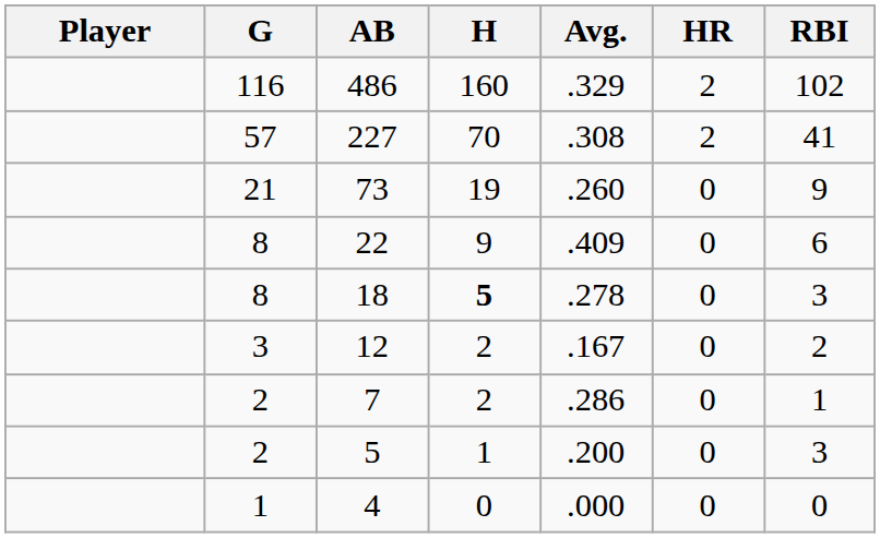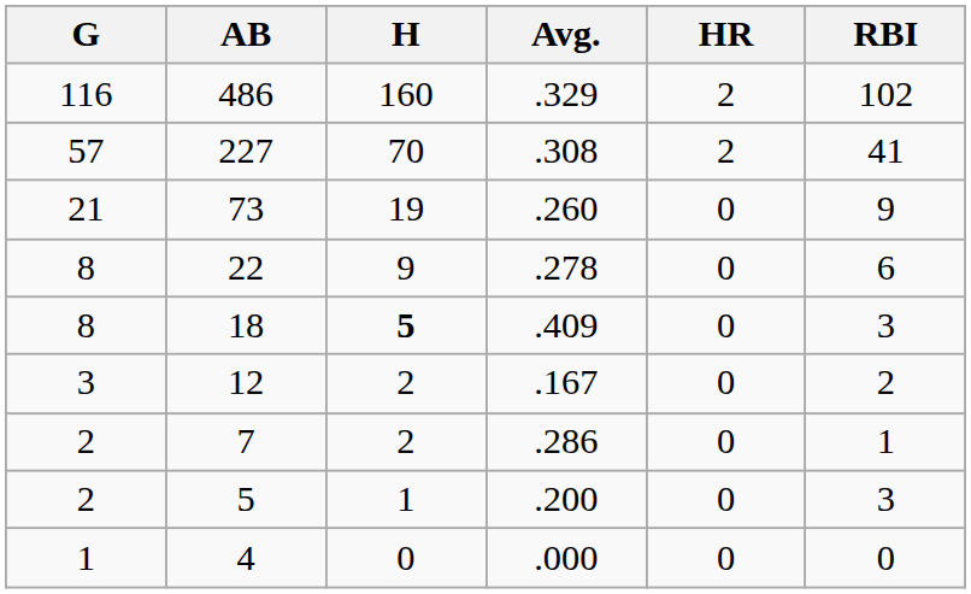 <table class="wikitable sortable">
 <tr>
-<th bgcolor="#DDDDFF" width="16%">Player</th>
 <th bgcolor="#DDDDFF" width="9%">G</th>
 <th bgcolor="#DDDDFF" width="9%">AB</th>
 <th bgcolor="#DDDDFF" width="9%">H</th>
 <th bgcolor="#DDDDFF" width="9%">Avg.</th>
 <th bgcolor="#DDDDFF" width="9%">HR</th>
 <th bgcolor="#DDDDFF" width="9%">RBI</th>
 </tr>
 <tr align="center">
-<td></td>
 <td>116</td>
 <td>486</td>
 <td>160</td>
 <td>.329</td>
 <td>2</td>
 <td>102</td>
 </tr>
 <tr align="center">
-<td></td>
 <td>57</td>
 <td>227</td>
 <td>70</td>
 <td>.308</td>
 <td>2</td>
 <td>41</td>
 </tr>
 <tr align="center">
-<td></td>
 <td>21</td>
 <td>73</td>
 <td>19</td>
 <td>.260</td>
 <td>0</td>
 <td>9</td>
 </tr>
 <tr align="center">
-<td></td>
 <td>8</td>
 <td>22</td>
 <td>9</td>
-<td>.409</td>
+<td>.278</td>
 <td>0</td>
 <td>6</td>
 </tr>
 <tr align="center">
-<td></td>
 <td>8</td>
 <td>18</td>
 <td><strong>5</strong></td>
-<td>.278</td>
+<td>.409</td>
 <td>0</td>
 <td>3</td>
 </tr>
 <tr align="center">
-<td></td>
 <td>3</td>
 <td>12</td>
 <td>2</td>
 <td>.167</td>
 <td>0</td>
 <td>2</td>
 </tr>
 <tr align="center">
-<td></td>
 <td>2</td>
 <td>7</td>
 <td>2</td>
 <td>.286</td>
 <td>0</td>
 <td>1</td>
 </tr>
 <tr align="center">
-<td></td>
 <td>2</td>
 <td>5</td>
 <td>1</td>
 <td>.200</td>
 <td>0</td>
 <td>3</td>
 </tr>
 <tr align="center">
-<td></td>
 <td>1</td>
 <td>4</td>
 <td>0</td>
 <td>.000</td>
 <td>0</td>
 <td>0</td>
 </tr>
 </table>
